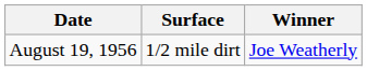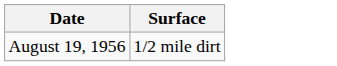 <table class="wikitable" border="1">
 <tr>
 <th>Date</th>
 <th>Surface</th>
-<th>Winner</th>
 </tr>
 <tr>
 <td>August 19, 1956</td>
 <td>1/2 mile dirt</td>
-<td><a href='#'>Joe Weatherly</a></td>
 </tr>
 </table>
